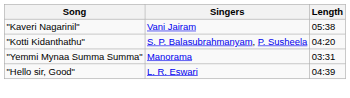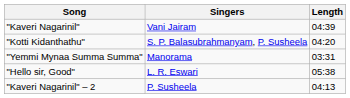 <table class="wikitable" style="font-size:95%;">
 <tr>
 <th>Song</th>
 <th>Singers</th>
 <th>Length</th>
 </tr>
 <tr>
 <td>"Kaveri Nagarinil"</td>
 <td><a href='#'>Vani Jairam</a></td>
-<td>05:38</td>
+<td>04:39</td>
 </tr>
 <tr>
 <td>"Kotti Kidanthathu"</td>
 <td><a href='#'>S. P. Balasubrahmanyam</a>, <a href='#'>P. Susheela</a></td>
 <td>04:20</td>
 </tr>
 <tr>
 <td>"Yemmi Mynaa Summa Summa"</td>
 <td><a href='#'>Manorama</a></td>
 <td>03:31</td>
 </tr>
 <tr>
 <td>"Hello sir, Good"</td>
 <td><a href='#'>L. R. Eswari</a></td>
-<td>04:39</td>
+<td>05:38</td>
+</tr>
+<tr>
+<td>"Kaveri Nagarinil" – 2</td>
+<td><a href='#'>P. Susheela</a></td>
+<td>04:13</td>
 </tr>
 </table>
